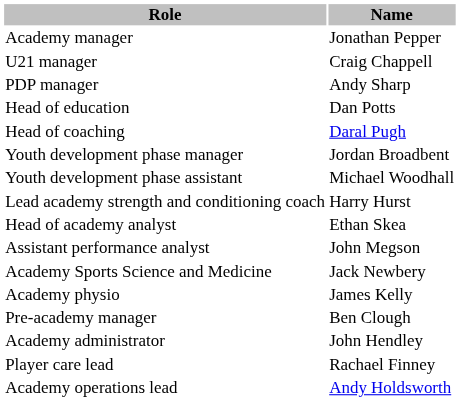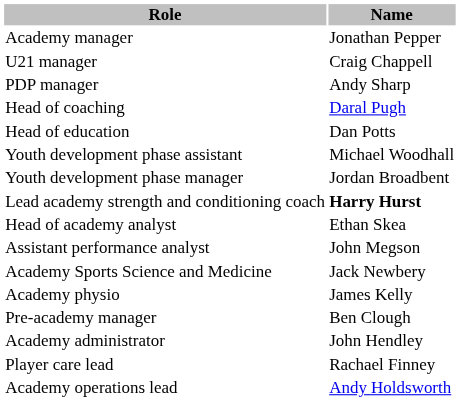 <table class="toccolours">
 <tr>
 <th style="background:silver;">Role</th>
 <th style="background:silver;">Name</th>
 </tr>
 <tr>
 <td>Academy manager</td>
 <td> Jonathan Pepper</td>
 </tr>
 <tr>
 <td>U21 manager</td>
 <td> Craig Chappell</td>
 </tr>
 <tr>
 <td>PDP manager</td>
 <td> Andy Sharp</td>
 </tr>
 <tr>
+<td>Head of coaching</td>
+<td> <a href='#'>Daral Pugh</a></td>
+</tr>
+<tr>
 <td>Head of education</td>
 <td> Dan Potts</td>
 </tr>
 <tr>
-<td>Head of coaching</td>
-<td> <a href='#'>Daral Pugh</a></td>
+<td>Youth development phase assistant</td>
+<td> Michael Woodhall</td>
 </tr>
 <tr>
 <td>Youth development phase manager</td>
 <td> Jordan Broadbent</td>
 </tr>
 <tr>
-<td>Youth development phase assistant</td>
-<td> Michael Woodhall</td>
-</tr>
-<tr>
 <td>Lead academy strength and conditioning coach</td>
-<td> Harry Hurst</td>
+<td><strong> Harry Hurst</strong></td>
 </tr>
 <tr>
 <td>Head of academy analyst</td>
 <td> Ethan Skea</td>
 </tr>
 <tr>
 <td>Assistant performance analyst</td>
 <td> John Megson</td>
 </tr>
 <tr>
 <td>Academy Sports Science and Medicine</td>
 <td> Jack Newbery</td>
 </tr>
 <tr>
 <td>Academy physio</td>
 <td> James Kelly</td>
 </tr>
 <tr>
 <td>Pre-academy manager</td>
 <td> Ben Clough</td>
 </tr>
 <tr>
 <td>Academy administrator</td>
 <td> John Hendley</td>
 </tr>
 <tr>
 <td>Player care lead</td>
 <td> Rachael Finney</td>
 </tr>
 <tr>
 <td>Academy operations lead</td>
 <td> <a href='#'>Andy Holdsworth</a></td>
 </tr>
 </table>
